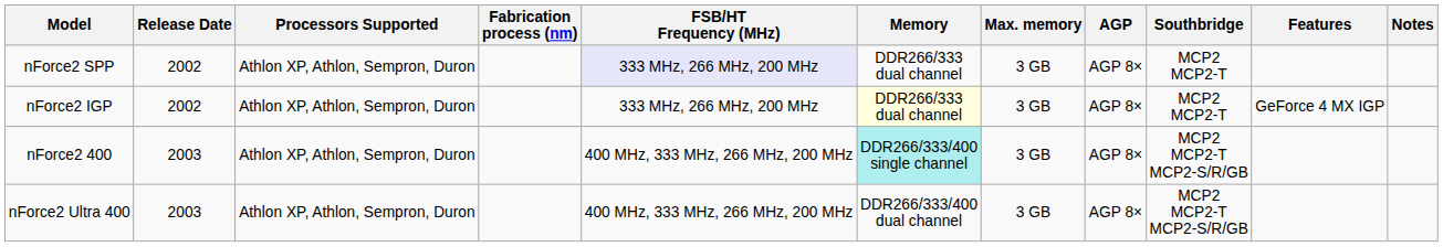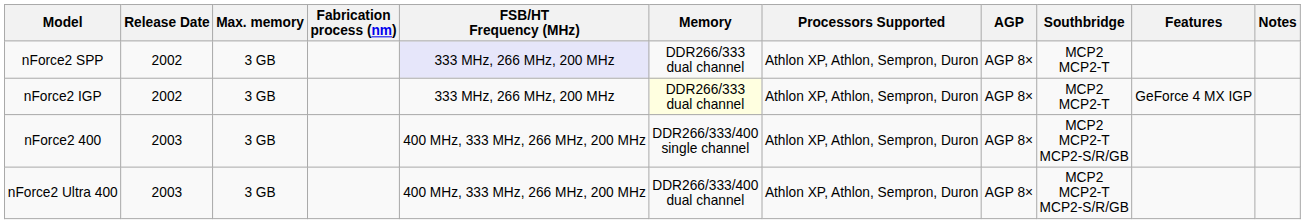 <table class="wikitable" style="font-size: 85%; text-align: center; width: auto;">
 <tr>
 <th>Model</th>
 <th>Release Date</th>
-<th>Processors Supported</th>
+<th>Max. memory</th>
 <th>Fabrication<br>process (<a href='#'>nm</a>)</th>
 <th>FSB/HT<br>Frequency (MHz)</th>
 <th>Memory</th>
-<th>Max. memory</th>
+<th>Processors Supported</th>
 <th>AGP</th>
 <th>Southbridge</th>
 <th>Features</th>
 <th>Notes</th>
 </tr>
 <tr>
 <td>nForce2 SPP</td>
 <td>2002</td>
-<td>Athlon XP, Athlon, Sempron, Duron</td>
+<td>3 GB</td>
 <td></td>
 <td style="background: lavender;">333 MHz, 266 MHz, 200 MHz</td>
 <td>DDR266/333<br>dual channel</td>
-<td>3 GB</td>
+<td>Athlon XP, Athlon, Sempron, Duron</td>
 <td>AGP 8×</td>
 <td>MCP2<br>MCP2-T</td>
 <td></td>
 <td></td>
 </tr>
 <tr>
 <td>nForce2 IGP</td>
 <td>2002</td>
-<td>Athlon XP, Athlon, Sempron, Duron</td>
+<td>3 GB</td>
 <td></td>
 <td>333 MHz, 266 MHz, 200 MHz</td>
 <td style="background: lightyellow;">DDR266/333<br>dual channel</td>
-<td>3 GB</td>
+<td>Athlon XP, Athlon, Sempron, Duron</td>
 <td>AGP 8×</td>
 <td>MCP2<br>MCP2-T</td>
 <td>GeForce 4 MX IGP</td>
 <td></td>
 </tr>
 <tr>
 <td>nForce2 400</td>
 <td>2003</td>
-<td>Athlon XP, Athlon, Sempron, Duron</td>
+<td>3 GB</td>
 <td></td>
 <td>400 MHz, 333 MHz, 266 MHz, 200 MHz</td>
-<td style="background: paleturquoise;">DDR266/333/400<br>single channel</td>
-<td>3 GB</td>
+<td>DDR266/333/400<br>single channel</td>
+<td>Athlon XP, Athlon, Sempron, Duron</td>
 <td>AGP 8×</td>
 <td>MCP2<br>MCP2-T<br>MCP2-S/R/GB</td>
 <td></td>
 <td></td>
 </tr>
 <tr>
 <td>nForce2 Ultra 400</td>
 <td>2003</td>
-<td>Athlon XP, Athlon, Sempron, Duron</td>
+<td>3 GB</td>
 <td></td>
 <td>400 MHz, 333 MHz, 266 MHz, 200 MHz</td>
 <td>DDR266/333/400<br>dual channel</td>
-<td>3 GB</td>
+<td>Athlon XP, Athlon, Sempron, Duron</td>
 <td>AGP 8×</td>
 <td>MCP2<br>MCP2-T<br>MCP2-S/R/GB</td>
 <td></td>
 <td></td>
 </tr>
 </table>
